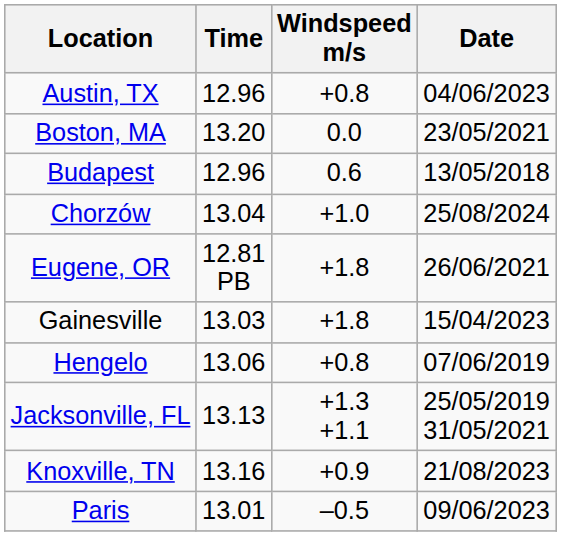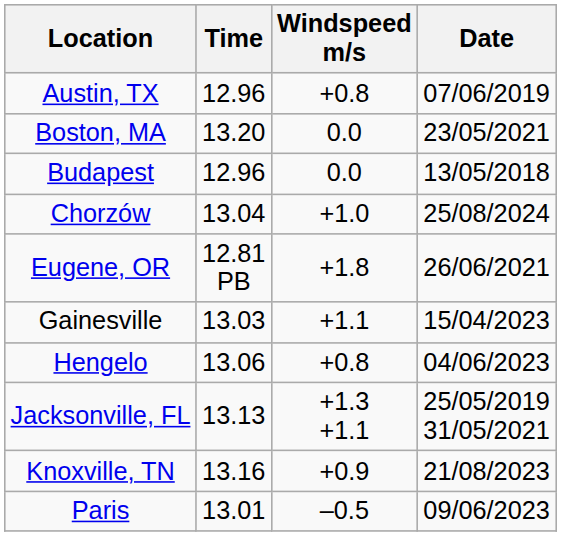 <table class="wikitable" style= "text-align: center">
 <tr>
 <th>Location</th>
 <th>Time</th>
 <th>Windspeed<br>m/s</th>
 <th>Date</th>
 </tr>
 <tr>
 <td><a href='#'>Austin, TX</a></td>
 <td>12.96</td>
 <td>+0.8</td>
-<td>04/06/2023</td>
+<td>07/06/2019</td>
 </tr>
 <tr>
 <td><a href='#'>Boston, MA</a></td>
 <td>13.20</td>
 <td>0.0</td>
 <td>23/05/2021</td>
 </tr>
 <tr>
 <td><a href='#'>Budapest</a></td>
 <td>12.96</td>
-<td>0.6</td>
+<td>0.0</td>
 <td>13/05/2018</td>
 </tr>
 <tr>
 <td><a href='#'>Chorzów</a></td>
 <td>13.04</td>
 <td>+1.0</td>
 <td>25/08/2024</td>
 </tr>
 <tr>
 <td><a href='#'>Eugene, OR</a></td>
 <td>12.81<br>PB</td>
 <td>+1.8</td>
 <td>26/06/2021</td>
 </tr>
 <tr>
 <td>Gainesville</td>
 <td>13.03</td>
-<td>+1.8</td>
+<td>+1.1</td>
 <td>15/04/2023</td>
 </tr>
 <tr>
 <td><a href='#'>Hengelo</a></td>
 <td>13.06</td>
 <td>+0.8</td>
-<td>07/06/2019</td>
+<td>04/06/2023</td>
 </tr>
 <tr>
 <td><a href='#'>Jacksonville, FL</a></td>
 <td>13.13</td>
 <td>+1.3<br>+1.1</td>
 <td>25/05/2019<br>31/05/2021</td>
 </tr>
 <tr>
 <td><a href='#'>Knoxville, TN</a></td>
 <td>13.16</td>
 <td>+0.9</td>
 <td>21/08/2023</td>
 </tr>
 <tr>
 <td><a href='#'>Paris</a></td>
 <td>13.01</td>
 <td>–0.5</td>
 <td>09/06/2023</td>
 </tr>
 </table>
